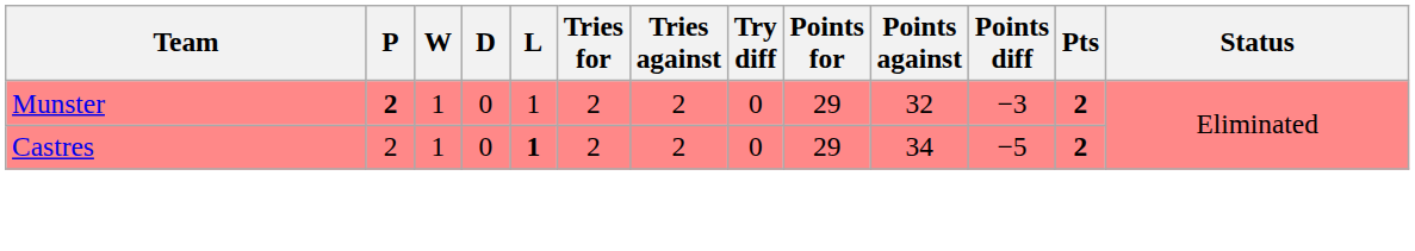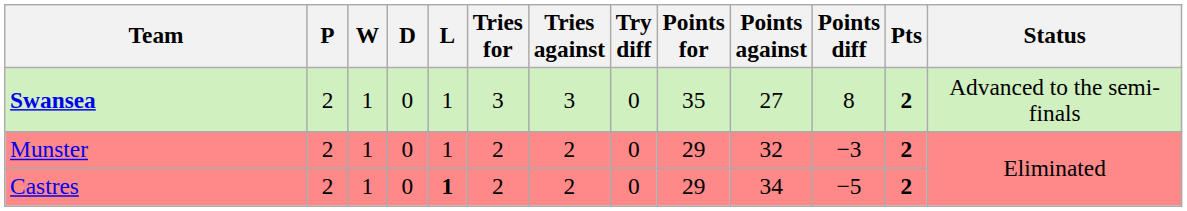 <table class="wikitable" style="text-align: center;">
 <tr>
 <th width="200">Team</th>
 <th width="20">P</th>
 <th width="20">W</th>
 <th width="20">D</th>
 <th width="20">L</th>
 <th width="20">Tries for</th>
 <th width="20">Tries against</th>
 <th width="20">Try diff</th>
 <th width="20">Points for</th>
 <th width="20">Points against</th>
 <th width="25">Points diff</th>
 <th width="20">Pts</th>
 <th width="167">Status</th>
 </tr>
+<tr bgcolor="#D0F0C0">
+<td align="left"> <strong><a href='#'>Swansea</a></strong></td>
+<td>2</td>
+<td>1</td>
+<td>0</td>
+<td>1</td>
+<td>3</td>
+<td>3</td>
+<td>0</td>
+<td>35</td>
+<td>27</td>
+<td>8</td>
+<td><strong>2</strong></td>
+<td>Advanced to the semi-finals</td>
+</tr>
 <tr bgcolor=#FF8888>
 <td align="left"> <a href='#'>Munster</a></td>
-<td><strong>2</strong></td>
+<td>2</td>
 <td>1</td>
 <td>0</td>
 <td>1</td>
 <td>2</td>
 <td>2</td>
 <td>0</td>
 <td>29</td>
 <td>32</td>
 <td>−3</td>
 <td><strong>2</strong></td>
 <td rowspan=2>Eliminated</td>
 </tr>
 <tr bgcolor=#FF8888>
 <td align="left"> <a href='#'>Castres</a></td>
 <td>2</td>
 <td>1</td>
 <td>0</td>
 <td><strong>1</strong></td>
 <td>2</td>
 <td>2</td>
 <td>0</td>
 <td>29</td>
 <td>34</td>
 <td>−5</td>
 <td><strong>2</strong></td>
 </tr>
 </table>
